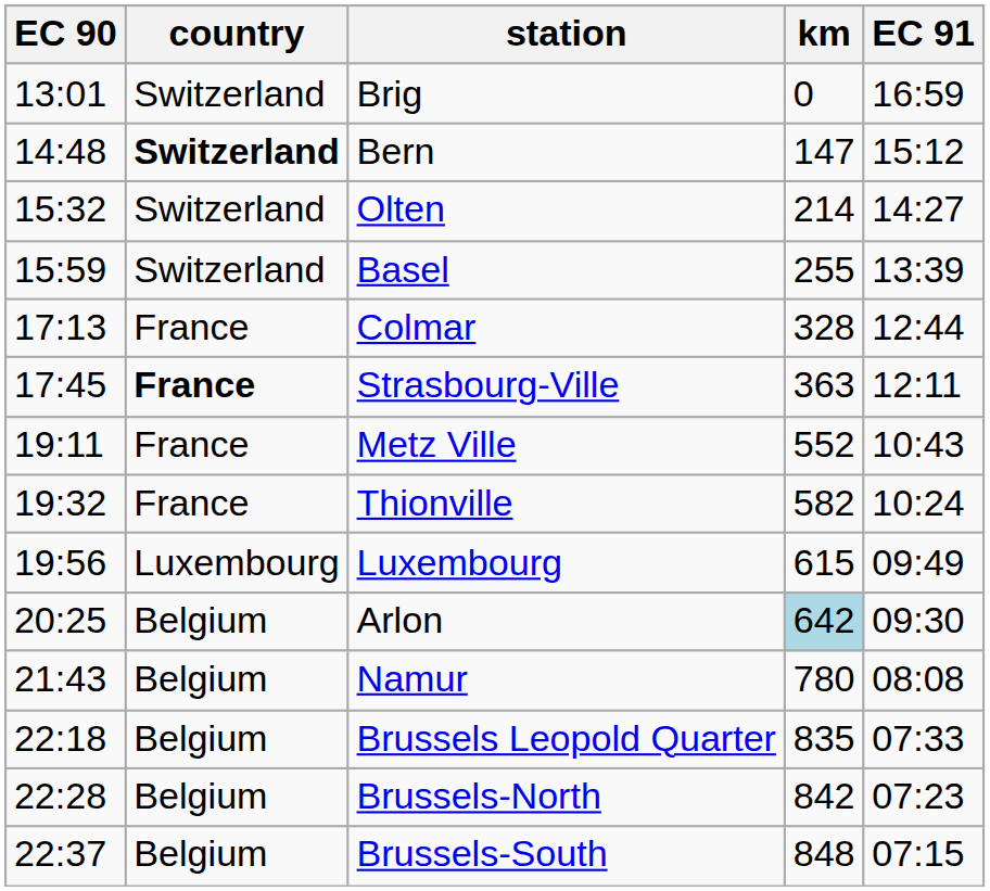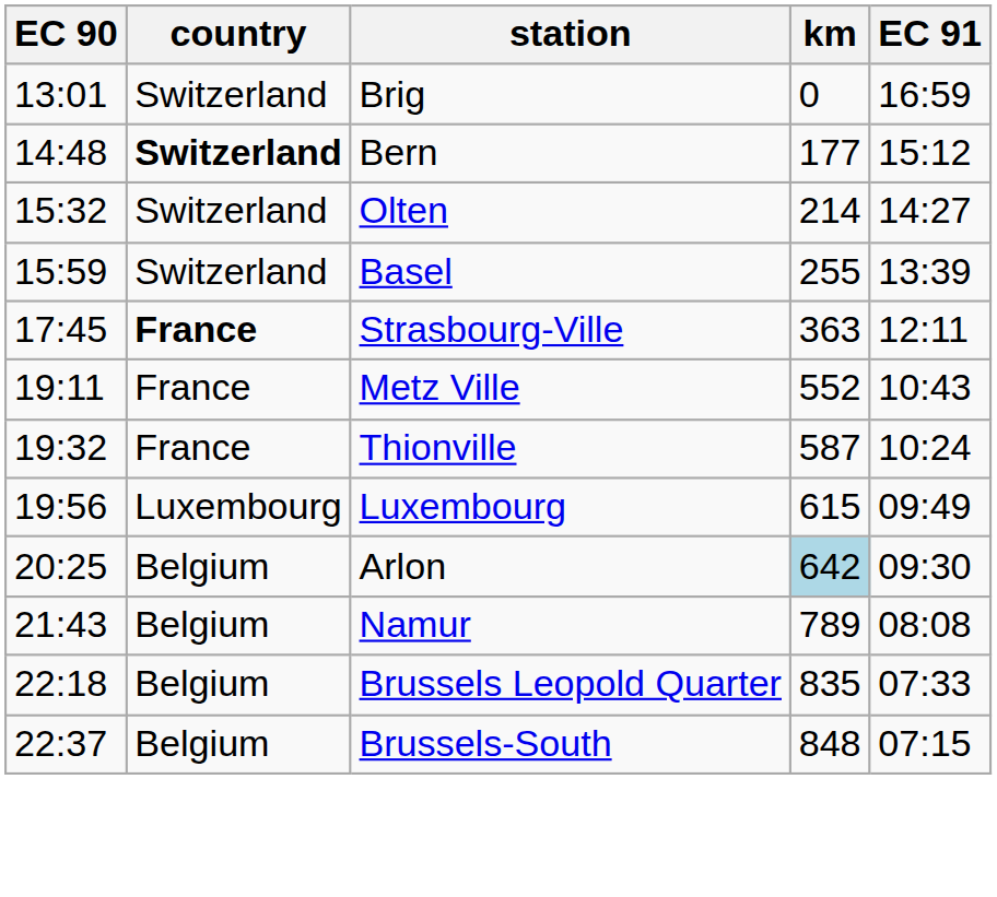 <table class="wikitable">
 <tr>
 <th>EC 90</th>
 <th>country</th>
 <th>station</th>
 <th>km</th>
 <th>EC 91</th>
 </tr>
 <tr>
 <td>13:01</td>
 <td>Switzerland</td>
 <td>Brig</td>
 <td>0</td>
 <td>16:59</td>
 </tr>
 <tr>
 <td>14:48</td>
 <td><strong>Switzerland</strong></td>
 <td>Bern</td>
-<td>147</td>
+<td>177</td>
 <td>15:12</td>
 </tr>
 <tr>
 <td>15:32</td>
 <td>Switzerland</td>
 <td><a href='#'>Olten</a></td>
 <td>214</td>
 <td>14:27</td>
 </tr>
 <tr>
 <td>15:59</td>
 <td>Switzerland</td>
 <td><a href='#'>Basel</a></td>
 <td>255</td>
 <td>13:39</td>
-</tr>
-<tr>
-<td>17:13</td>
-<td>France</td>
-<td><a href='#'>Colmar</a></td>
-<td>328</td>
-<td>12:44</td>
 </tr>
 <tr>
 <td>17:45</td>
 <td><strong>France</strong></td>
 <td><a href='#'>Strasbourg-Ville</a></td>
 <td>363</td>
 <td>12:11</td>
 </tr>
 <tr>
 <td>19:11</td>
 <td>France</td>
 <td><a href='#'>Metz Ville</a></td>
 <td>552</td>
 <td>10:43</td>
 </tr>
 <tr>
 <td>19:32</td>
 <td>France</td>
 <td><a href='#'>Thionville</a></td>
-<td>582</td>
+<td>587</td>
 <td>10:24</td>
 </tr>
 <tr>
 <td>19:56</td>
 <td>Luxembourg</td>
 <td><a href='#'>Luxembourg</a></td>
 <td>615</td>
 <td>09:49</td>
 </tr>
 <tr>
 <td>20:25</td>
 <td>Belgium</td>
 <td>Arlon</td>
 <td style="background: lightblue;">642</td>
 <td>09:30</td>
 </tr>
 <tr>
 <td>21:43</td>
 <td>Belgium</td>
 <td><a href='#'>Namur</a></td>
-<td>780</td>
+<td>789</td>
 <td>08:08</td>
 </tr>
 <tr>
 <td>22:18</td>
 <td>Belgium</td>
 <td><a href='#'>Brussels Leopold Quarter</a></td>
 <td>835</td>
 <td>07:33</td>
 </tr>
 <tr>
-<td>22:28</td>
-<td>Belgium</td>
-<td><a href='#'>Brussels-North</a></td>
-<td>842</td>
-<td>07:23</td>
-</tr>
-<tr>
 <td>22:37</td>
 <td>Belgium</td>
 <td><a href='#'>Brussels-South</a></td>
 <td>848</td>
 <td>07:15</td>
 </tr>
 </table>
